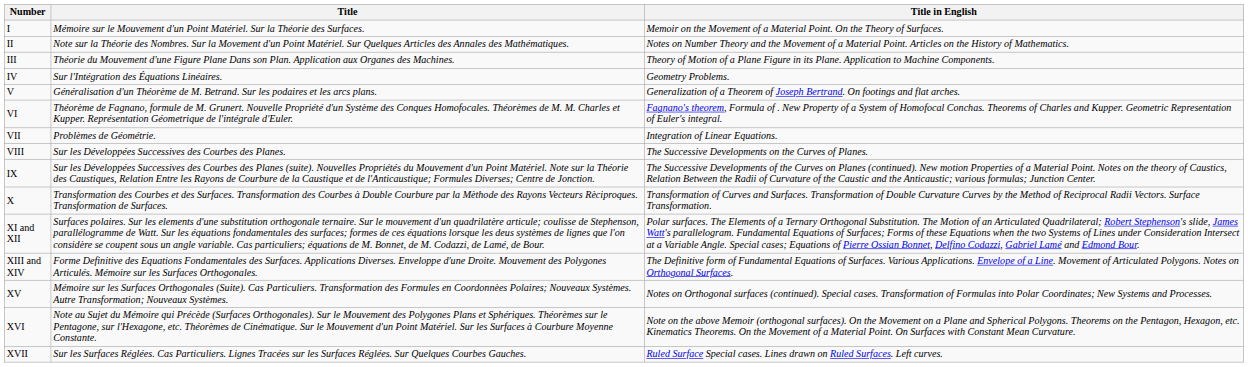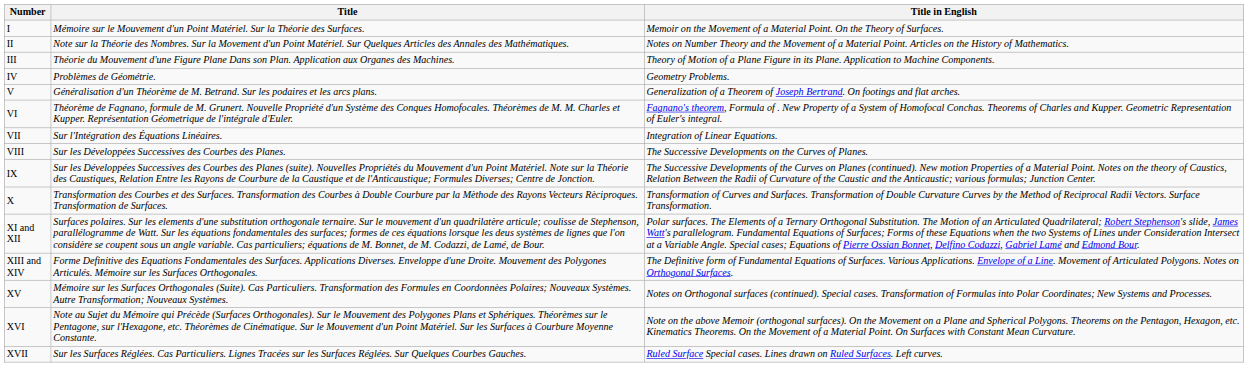 <table class="wikitable">
 <tr>
 <th>Number</th>
 <th>Title</th>
 <th>Title in English</th>
 </tr>
 <tr>
 <td>I</td>
 <td><em>Mémoire sur le Mouvement d'un Point Matériel. Sur la Théorie des Surfaces.</em></td>
 <td><em>Memoir on the Movement of a Material Point. On the Theory of Surfaces.</em></td>
 </tr>
 <tr>
 <td>II</td>
 <td><em>Note sur la Théorie des Nombres. Sur la Movement d'un Point Matériel. Sur Quelques Articles des Annales des Mathématiques.</em></td>
 <td><em>Notes on Number Theory and the Movement of a Material Point. Articles on the History of Mathematics.</em></td>
 </tr>
 <tr>
 <td>III</td>
 <td><em>Théorie du Mouvement d'une Figure Plane Dans son Plan. Application aux Organes des Machines.</em></td>
 <td><em>Theory of Motion of a Plane Figure in its Plane. Application to Machine Components.</em></td>
 </tr>
 <tr>
 <td>IV</td>
-<td><em>Sur l'Intégration des Équations Linéaires.</em></td>
+<td><em>Problèmes de Géométrie.</em></td>
 <td><em>Geometry Problems.</em></td>
 </tr>
 <tr>
 <td>V</td>
 <td><em>Généralisation d'un Théorème de M. Betrand. Sur les podaires et les arcs plans.</em></td>
 <td><em>Generalization of a Theorem of <a href='#'>Joseph Bertrand</a>. On footings and flat arches.</em></td>
 </tr>
 <tr>
 <td>VI</td>
 <td><em>Théorème de Fagnano, formule de M. Grunert. Nouvelle Propriété d'un Système des Conques Homofocales. Théorèmes de M. M. Charles et Kupper. Représentation Géometrique de l'intégrale d'Euler.</em></td>
 <td><em><a href='#'>Fagnano's theorem</a>, Formula of . New Property of a System of Homofocal Conchas. Theorems of Charles and Kupper. Geometric Representation of Euler's integral.</em></td>
 </tr>
 <tr>
 <td>VII</td>
-<td><em>Problèmes de Géométrie.</em></td>
+<td><em>Sur l'Intégration des Équations Linéaires.</em></td>
 <td><em>Integration of Linear Equations.</em></td>
 </tr>
 <tr>
 <td>VIII</td>
 <td><em>Sur les Développées Successives des Courbes des Planes.</em></td>
 <td><em>The Successive Developments on the Curves of Planes.</em></td>
 </tr>
 <tr>
 <td>IX</td>
 <td><em>Sur les Développées Successives des Courbes des Planes (suite). Nouvelles Propriétés du Mouvement d'un Point Matériel. Note sur la Théorie des Caustiques, Relation Entre les Rayons de Courbure de la Caustique et de l'Anticaustique; Formules Diverses; Centre de Jonction.</em></td>
 <td><em>The Successive Developments of the Curves on Planes (continued). New motion Properties of a Material Point. Notes on the theory of Caustics, Relation Between the Radii of Curvature of the Caustic and the Anticaustic; various formulas; Junction Center.</em></td>
 </tr>
 <tr>
 <td>X</td>
 <td><em>Transformation des Courbes et des Surfaces. Transformation des Courbes à Double Courbure par la Mèthode des Rayons Vecteurs Rèciproques. Transformation de Surfaces.</em></td>
 <td><em>Transformation of Curves and Surfaces. Transformation of Double Curvature Curves by the Method of Reciprocal Radii Vectors. Surface Transformation.</em></td>
 </tr>
 <tr>
 <td>XI and XII</td>
 <td><em>Surfaces polaires. Sur les elements d'une substitution orthogonale ternaire. Sur le mouvement d'un quadrilatère articule; coulisse de Stephenson, parallélogramme de Watt. Sur les équations fondamentales des surfaces; formes de ces équations lorsque les deus systèmes de lignes que l'on considère se coupent sous un angle variable. Cas particuliers; équations de M. Bonnet, de M. Codazzi, de Lamé, de Bour. </em></td>
 <td><em>Polar surfaces. The Elements of a Ternary Orthogonal Substitution. The Motion of an Articulated Quadrilateral; <a href='#'>Robert Stephenson</a>'s slide, <a href='#'>James Watt</a>'s parallelogram. Fundamental Equations of Surfaces; Forms of these Equations when the two Systems of Lines under Consideration Intersect at a Variable Angle. Special cases; Equations of <a href='#'>Pierre Ossian Bonnet</a>, <a href='#'>Delfino Codazzi</a>, <a href='#'>Gabriel Lamé</a> and <a href='#'>Edmond Bour</a>.</em></td>
 </tr>
 <tr>
 <td>XIII and XIV</td>
 <td><em>Forme Definitive des Equations Fondamentales des Surfaces. Applications Diverses. Enveloppe d'une Droite. Mouvement des Polygones Articulés. Mémoire sur les Surfaces Orthogonales.</em></td>
 <td><em>The Definitive form of Fundamental Equations of Surfaces. Various Applications. <a href='#'>Envelope of a Line</a>. Movement of Articulated Polygons. Notes on <a href='#'>Orthogonal Surfaces</a>.</em></td>
 </tr>
 <tr>
 <td>XV</td>
 <td><em>Mémoire sur les Surfaces Orthogonales (Suite). Cas Particuliers. Transformation des Formules en Coordonnèes Polaires; Nouveaux Systèmes. Autre Transformation; Nouveaux Systèmes.</em></td>
 <td><em>Notes on Orthogonal surfaces (continued). Special cases. Transformation of Formulas into Polar Coordinates; New Systems and Processes.</em></td>
 </tr>
 <tr>
 <td>XVI</td>
 <td><em>Note au Sujet du Mémoire qui Précède (Surfaces Orthogonales). Sur le Mouvement des Polygones Plans et Sphériques. Théorèmes sur le Pentagone, sur l'Hexagone, etc. Théorèmes de Cinématique. Sur le Mouvement d'un Point Matériel. Sur les Surfaces à Courbure Moyenne Constante.</em></td>
 <td><em>Note on the above Memoir (orthogonal surfaces). On the Movement on a Plane and Spherical Polygons. Theorems on the Pentagon, Hexagon, etc. Kinematics Theorems. On the Movement of a Material Point. On Surfaces with Constant Mean Curvature.</em></td>
 </tr>
 <tr>
 <td>XVII</td>
 <td><em>Sur les Surfaces Réglées. Cas Particuliers. Lignes Tracées sur les Surfaces Réglées. Sur Quelques Courbes Gauches.</em></td>
 <td><em><a href='#'>Ruled Surface</a> Special cases. Lines drawn on <a href='#'>Ruled Surfaces</a>. Left curves.</em></td>
 </tr>
 </table>
